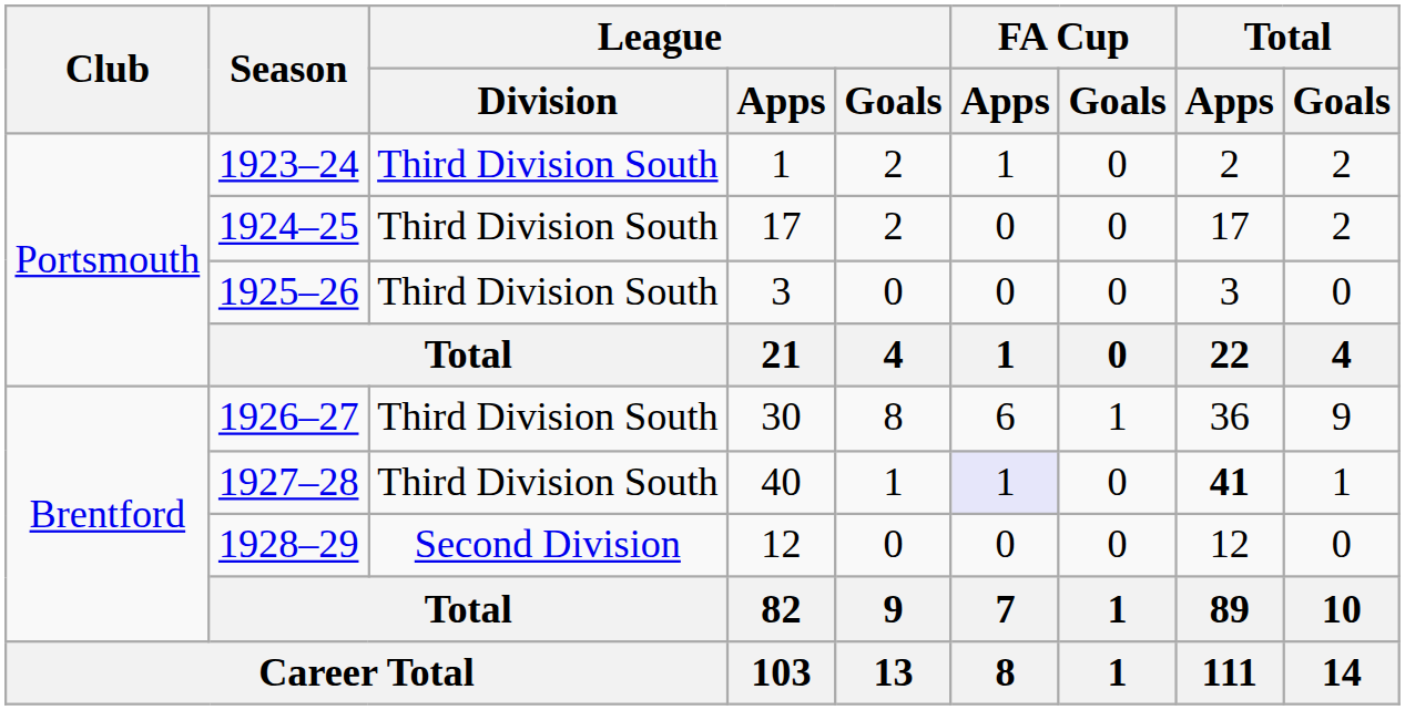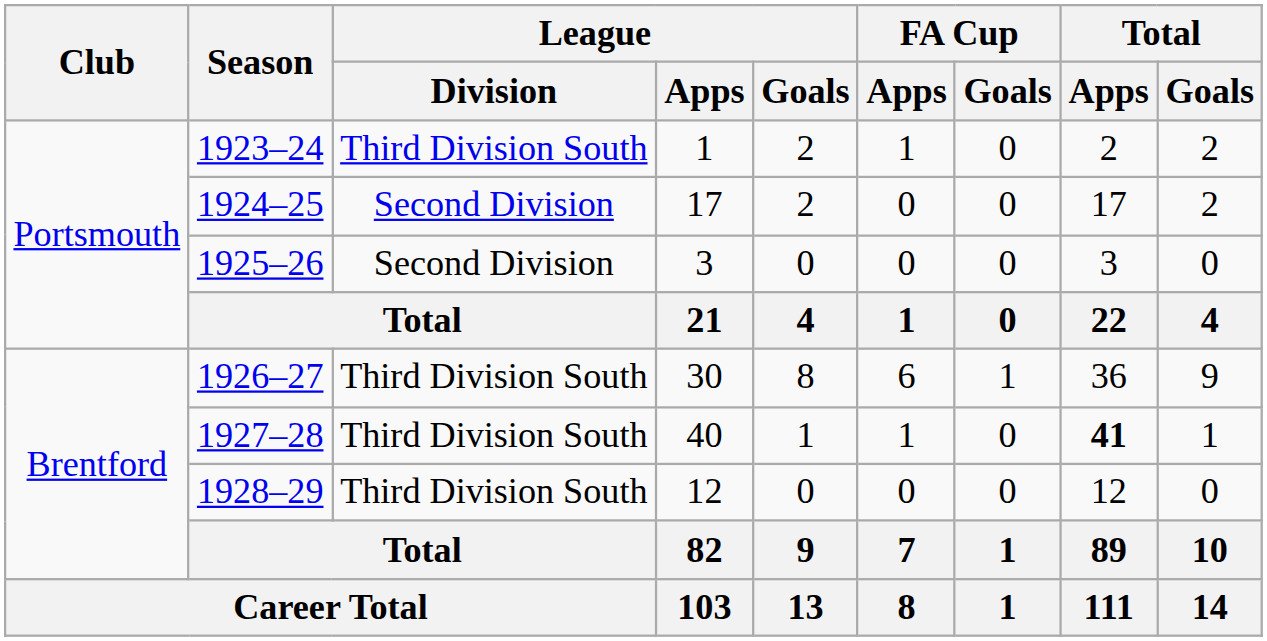 <table class="wikitable" style="text-align: center;">
 <tr>
 <th rowspan="2">Club</th>
 <th rowspan="2">Season</th>
 <th colspan="3">League</th>
 <th colspan="2">FA Cup</th>
 <th colspan="2">Total</th>
 </tr>
 <tr>
 <th>Division</th>
 <th>Apps</th>
 <th>Goals</th>
 <th>Apps</th>
 <th>Goals</th>
 <th>Apps</th>
 <th>Goals</th>
 </tr>
 <tr>
 <td rowspan="4"><a href='#'>Portsmouth</a></td>
 <td><a href='#'>1923–24</a></td>
 <td><a href='#'>Third Division South</a></td>
 <td>1</td>
 <td>2</td>
 <td>1</td>
 <td>0</td>
 <td>2</td>
 <td>2</td>
 </tr>
 <tr>
 <td><a href='#'>1924–25</a></td>
-<td>Third Division South</td>
+<td><a href='#'>Second Division</a></td>
 <td>17</td>
 <td>2</td>
 <td>0</td>
 <td>0</td>
 <td>17</td>
 <td>2</td>
 </tr>
 <tr>
 <td><a href='#'>1925–26</a></td>
-<td>Third Division South</td>
+<td>Second Division</td>
 <td>3</td>
 <td>0</td>
 <td>0</td>
 <td>0</td>
 <td>3</td>
 <td>0</td>
 </tr>
 <tr>
 <th colspan="2">Total</th>
 <th>21</th>
 <th>4</th>
 <th>1</th>
 <th>0</th>
 <th>22</th>
 <th>4</th>
 </tr>
 <tr>
 <td rowspan="4"><a href='#'>Brentford</a></td>
 <td><a href='#'>1926–27</a></td>
 <td>Third Division South</td>
 <td>30</td>
 <td>8</td>
 <td>6</td>
 <td>1</td>
 <td>36</td>
 <td>9</td>
 </tr>
 <tr>
 <td><a href='#'>1927–28</a></td>
 <td>Third Division South</td>
 <td>40</td>
 <td>1</td>
-<td style="background: lavender;">1</td>
+<td>1</td>
 <td>0</td>
 <td><strong>41</strong></td>
 <td>1</td>
 </tr>
 <tr>
 <td><a href='#'>1928–29</a></td>
-<td><a href='#'>Second Division</a></td>
+<td>Third Division South</td>
 <td>12</td>
 <td>0</td>
 <td>0</td>
 <td>0</td>
 <td>12</td>
 <td>0</td>
 </tr>
 <tr>
 <th colspan="2">Total</th>
 <th>82</th>
 <th>9</th>
 <th>7</th>
 <th>1</th>
 <th>89</th>
 <th>10</th>
 </tr>
 <tr>
 <th colspan="3">Career Total</th>
 <th>103</th>
 <th>13</th>
 <th>8</th>
 <th>1</th>
 <th>111</th>
 <th>14</th>
 </tr>
 </table>
